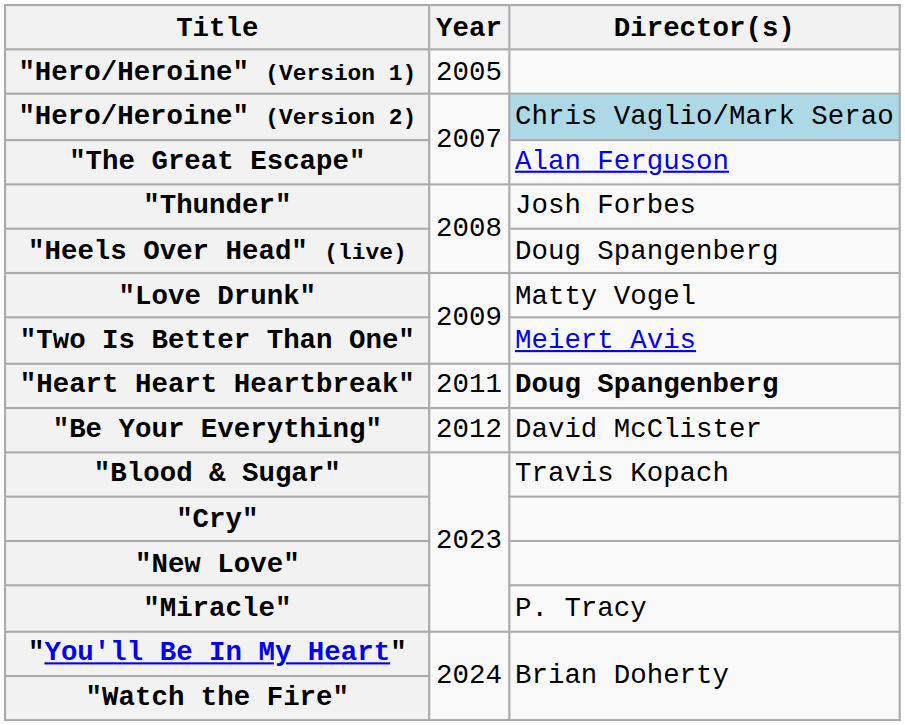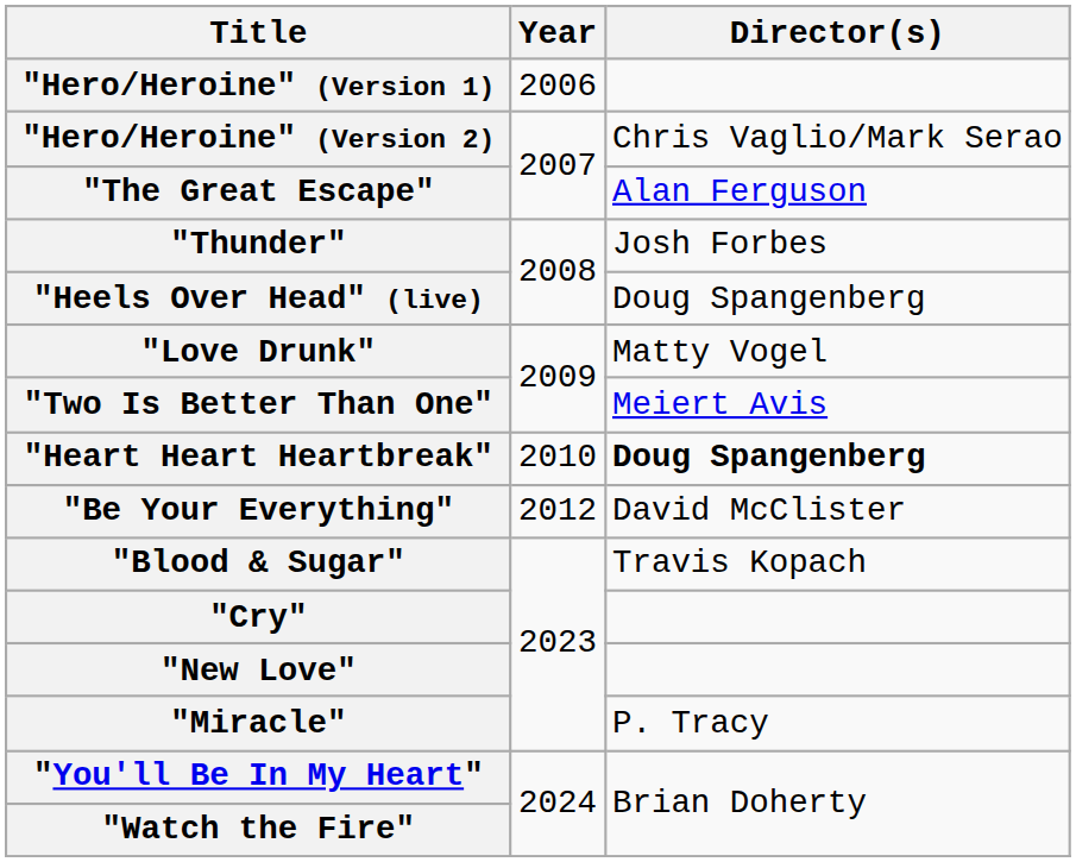 <table class="wikitable plainrowheaders">
 <tr>
 <th scope="col" style="width:15em;">Title</th>
 <th scope="col">Year</th>
 <th scope="col">Director(s)</th>
 </tr>
 <tr>
 <th scope="row">"Hero/Heroine" <small>(Version 1)</small></th>
-<td>2005</td>
+<td>2006</td>
 <td></td>
 </tr>
 <tr>
 <th scope="row">"Hero/Heroine" <small>(Version 2)</small></th>
 <td rowspan="2">2007</td>
-<td style="background: lightblue;">Chris Vaglio/Mark Serao</td>
+<td>Chris Vaglio/Mark Serao</td>
 </tr>
 <tr>
 <th scope="row">"The Great Escape"</th>
 <td><a href='#'>Alan Ferguson</a></td>
 </tr>
 <tr>
 <th scope="row">"Thunder"</th>
 <td rowspan="2">2008</td>
 <td>Josh Forbes</td>
 </tr>
 <tr>
 <th scope="row">"Heels Over Head" <small>(live)</small></th>
 <td>Doug Spangenberg</td>
 </tr>
 <tr>
 <th scope="row">"Love Drunk"</th>
 <td rowspan="2">2009</td>
 <td>Matty Vogel</td>
 </tr>
 <tr>
 <th scope="row">"Two Is Better Than One"</th>
 <td><a href='#'>Meiert Avis</a></td>
 </tr>
 <tr>
 <th scope="row">"Heart Heart Heartbreak"</th>
-<td>2011</td>
+<td>2010</td>
 <td><strong>Doug Spangenberg</strong></td>
 </tr>
 <tr>
 <th scope="row">"Be Your Everything"</th>
 <td>2012</td>
 <td>David McClister</td>
 </tr>
 <tr>
 <th scope="row">"Blood & Sugar"</th>
 <td rowspan="4">2023</td>
 <td>Travis Kopach</td>
 </tr>
 <tr>
 <th scope="row">"Cry"</th>
 <td></td>
 </tr>
 <tr>
 <th scope="row">"New Love"</th>
 <td></td>
 </tr>
 <tr>
 <th scope="row">"Miracle"</th>
 <td>P. Tracy</td>
 </tr>
 <tr>
 <th scope="row">"<a href='#'>You'll Be In My Heart</a>"</th>
 <td rowspan="2">2024</td>
 <td rowspan="2">Brian Doherty</td>
 </tr>
 <tr>
 <th scope="row">"Watch the Fire"</th>
 </tr>
 <tr>
 </tr>
 </table>
